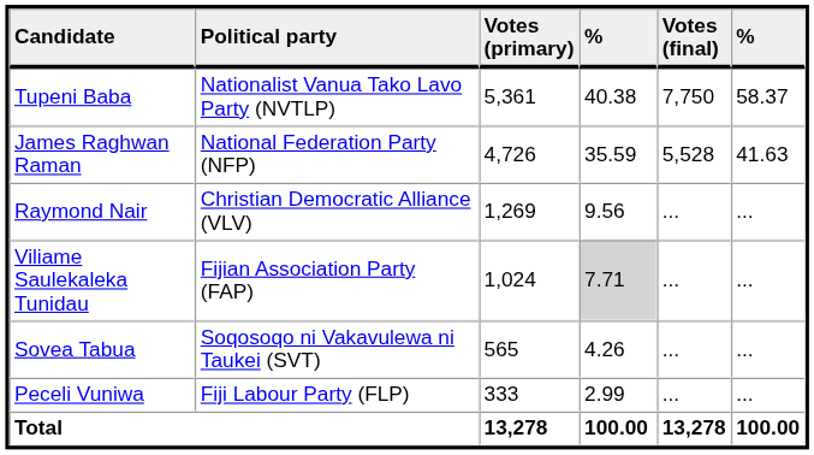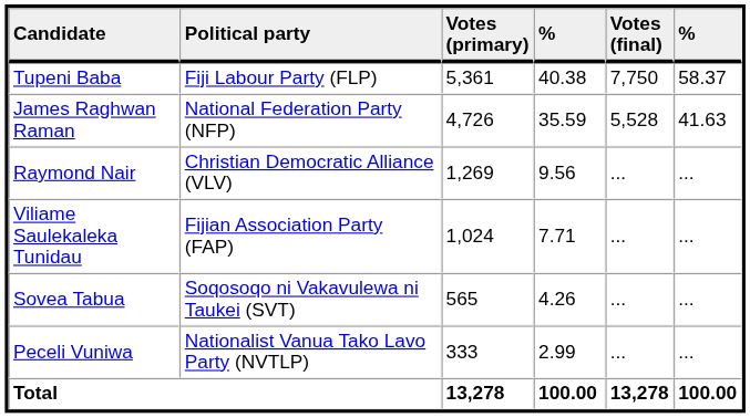 <table table width="70%" border="1" align="center" cellpadding=3 cellspacing=0 style="margin:5px; border:3px solid;">
 <tr>
 <td td width="27%" style="border-bottom:3px solid; background:#efefef;"><strong>Candidate</strong></td>
 <td td width="45%" style="border-bottom:3px solid; background:#efefef;"><strong>Political party</strong></td>
 <td td width="10%" style="border-bottom:3px solid; background:#efefef;"><strong>Votes<br>(primary)</strong></td>
 <td td width="10%" style="border-bottom:3px solid; background:#efefef;"><strong>%</strong></td>
 <td td width="4%" style="border-bottom:3px solid; background:#efefef;"><strong>Votes<br>(final)</strong></td>
 <td td width="4%" style="border-bottom:3px solid; background:#efefef;"><strong>%</strong></td>
 </tr>
 <tr>
 <td><a href='#'>Tupeni Baba</a></td>
-<td><a href='#'>Nationalist Vanua Tako Lavo Party</a> (NVTLP)</td>
+<td><a href='#'>Fiji Labour Party</a> (FLP)</td>
 <td>5,361</td>
 <td>40.38</td>
 <td>7,750</td>
 <td>58.37</td>
 </tr>
 <tr>
 <td><a href='#'>James Raghwan Raman</a></td>
 <td><a href='#'>National Federation Party</a> (NFP)</td>
 <td>4,726</td>
 <td>35.59</td>
 <td>5,528</td>
 <td>41.63</td>
 </tr>
 <tr>
 <td><a href='#'>Raymond Nair</a></td>
 <td><a href='#'>Christian Democratic Alliance</a> (VLV)</td>
 <td>1,269</td>
 <td>9.56</td>
 <td>...</td>
 <td>...</td>
 </tr>
 <tr>
 <td><a href='#'>Viliame Saulekaleka Tunidau</a></td>
 <td><a href='#'>Fijian Association Party</a> (FAP)</td>
 <td>1,024</td>
-<td style="background: lightgrey;">7.71</td>
+<td>7.71</td>
 <td>...</td>
 <td>...</td>
 </tr>
 <tr>
 <td><a href='#'>Sovea Tabua</a></td>
 <td><a href='#'>Soqosoqo ni Vakavulewa ni Taukei</a> (SVT)</td>
 <td>565</td>
 <td>4.26</td>
 <td>...</td>
 <td>...</td>
 </tr>
 <tr>
 <td><a href='#'>Peceli Vuniwa</a></td>
-<td><a href='#'>Fiji Labour Party</a> (FLP)</td>
+<td><a href='#'>Nationalist Vanua Tako Lavo Party</a> (NVTLP)</td>
 <td>333</td>
 <td>2.99</td>
 <td>...</td>
 <td>...</td>
 </tr>
 <tr>
 <td colspan=2><strong>Total</strong></td>
 <td><strong>13,278</strong></td>
 <td><strong>100.00</strong></td>
 <td><strong>13,278</strong></td>
 <td><strong>100.00</strong></td>
 </tr>
 <tr>
 </tr>
 </table>
